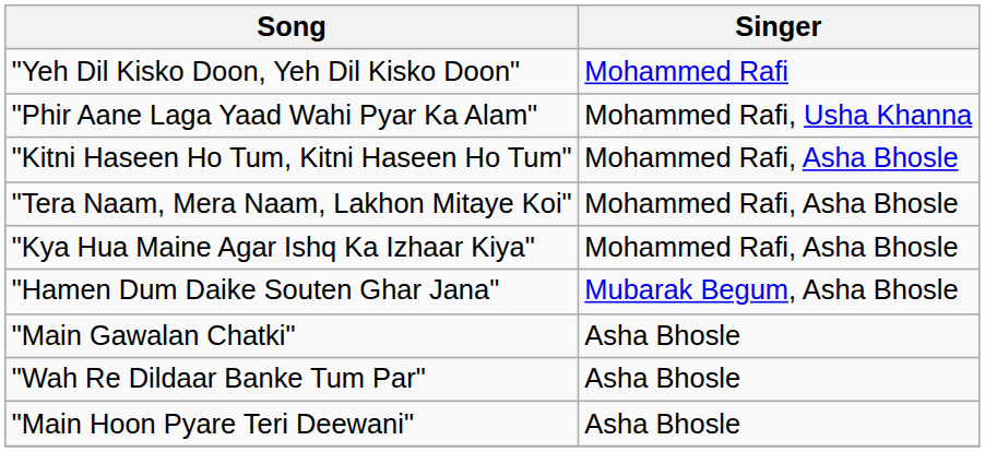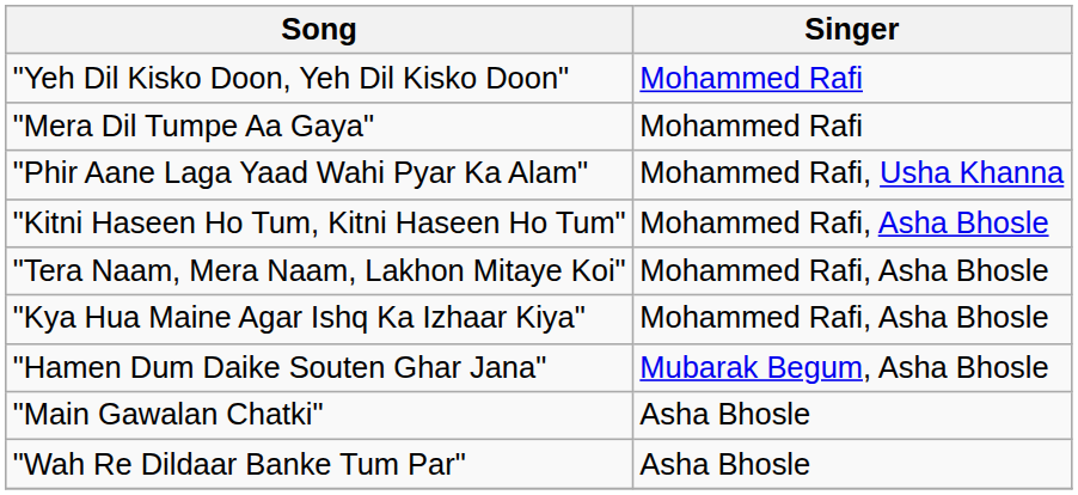 <table class="wikitable">
 <tr>
 <th>Song</th>
 <th>Singer</th>
 </tr>
 <tr>
 <td>"Yeh Dil Kisko Doon, Yeh Dil Kisko Doon"</td>
 <td><a href='#'>Mohammed Rafi</a></td>
+</tr>
+<tr>
+<td>"Mera Dil Tumpe Aa Gaya"</td>
+<td>Mohammed Rafi</td>
 </tr>
 <tr>
 <td>"Phir Aane Laga Yaad Wahi Pyar Ka Alam"</td>
 <td>Mohammed Rafi, <a href='#'>Usha Khanna</a></td>
 </tr>
 <tr>
 <td>"Kitni Haseen Ho Tum, Kitni Haseen Ho Tum"</td>
 <td>Mohammed Rafi, <a href='#'>Asha Bhosle</a></td>
 </tr>
 <tr>
 <td>"Tera Naam, Mera Naam, Lakhon Mitaye Koi"</td>
 <td>Mohammed Rafi, Asha Bhosle</td>
 </tr>
 <tr>
 <td>"Kya Hua Maine Agar Ishq Ka Izhaar Kiya"</td>
 <td>Mohammed Rafi, Asha Bhosle</td>
 </tr>
 <tr>
 <td>"Hamen Dum Daike Souten Ghar Jana"</td>
 <td><a href='#'>Mubarak Begum</a>, Asha Bhosle</td>
 </tr>
 <tr>
 <td>"Main Gawalan Chatki"</td>
 <td>Asha Bhosle</td>
 </tr>
 <tr>
 <td>"Wah Re Dildaar Banke Tum Par"</td>
 <td>Asha Bhosle</td>
 </tr>
 <tr>
-<td>"Main Hoon Pyare Teri Deewani"</td>
-<td>Asha Bhosle</td>
-</tr>
-<tr>
 </tr>
 </table>
